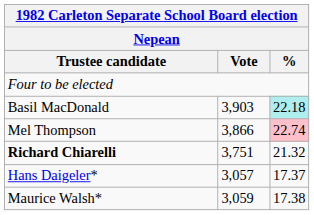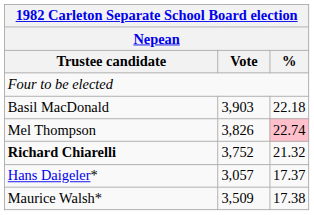 <table class="wikitable">
 <tr>
 <th colspan=3><a href='#'>1982 Carleton Separate School Board election</a></th>
 </tr>
 <tr>
 <th colspan="3"><a href='#'>Nepean</a></th>
 </tr>
 <tr>
 <th bgcolor="#DDDDFF" width="230px">Trustee candidate</th>
 <th bgcolor="#DDDDFF" width="50px">Vote</th>
 <th bgcolor="#DDDDFF" width="30px">%</th>
 </tr>
 <tr>
 <td colspan="3"><em>Four to be elected</em></td>
 </tr>
 <tr>
 <td>Basil MacDonald</td>
 <td>3,903</td>
-<td style="background: paleturquoise;">22.18</td>
+<td>22.18</td>
 </tr>
 <tr>
 <td>Mel Thompson</td>
-<td>3,866</td>
+<td>3,826</td>
 <td style="background: pink;">22.74</td>
 </tr>
 <tr>
 <td><strong>Richard Chiarelli</strong></td>
-<td>3,751</td>
+<td>3,752</td>
 <td>21.32</td>
 </tr>
 <tr>
 <td><a href='#'>Hans Daigeler</a>*</td>
 <td>3,057</td>
 <td>17.37</td>
 </tr>
 <tr>
 <td>Maurice Walsh*</td>
-<td>3,059</td>
+<td>3,509</td>
 <td>17.38</td>
 </tr>
 </table>
